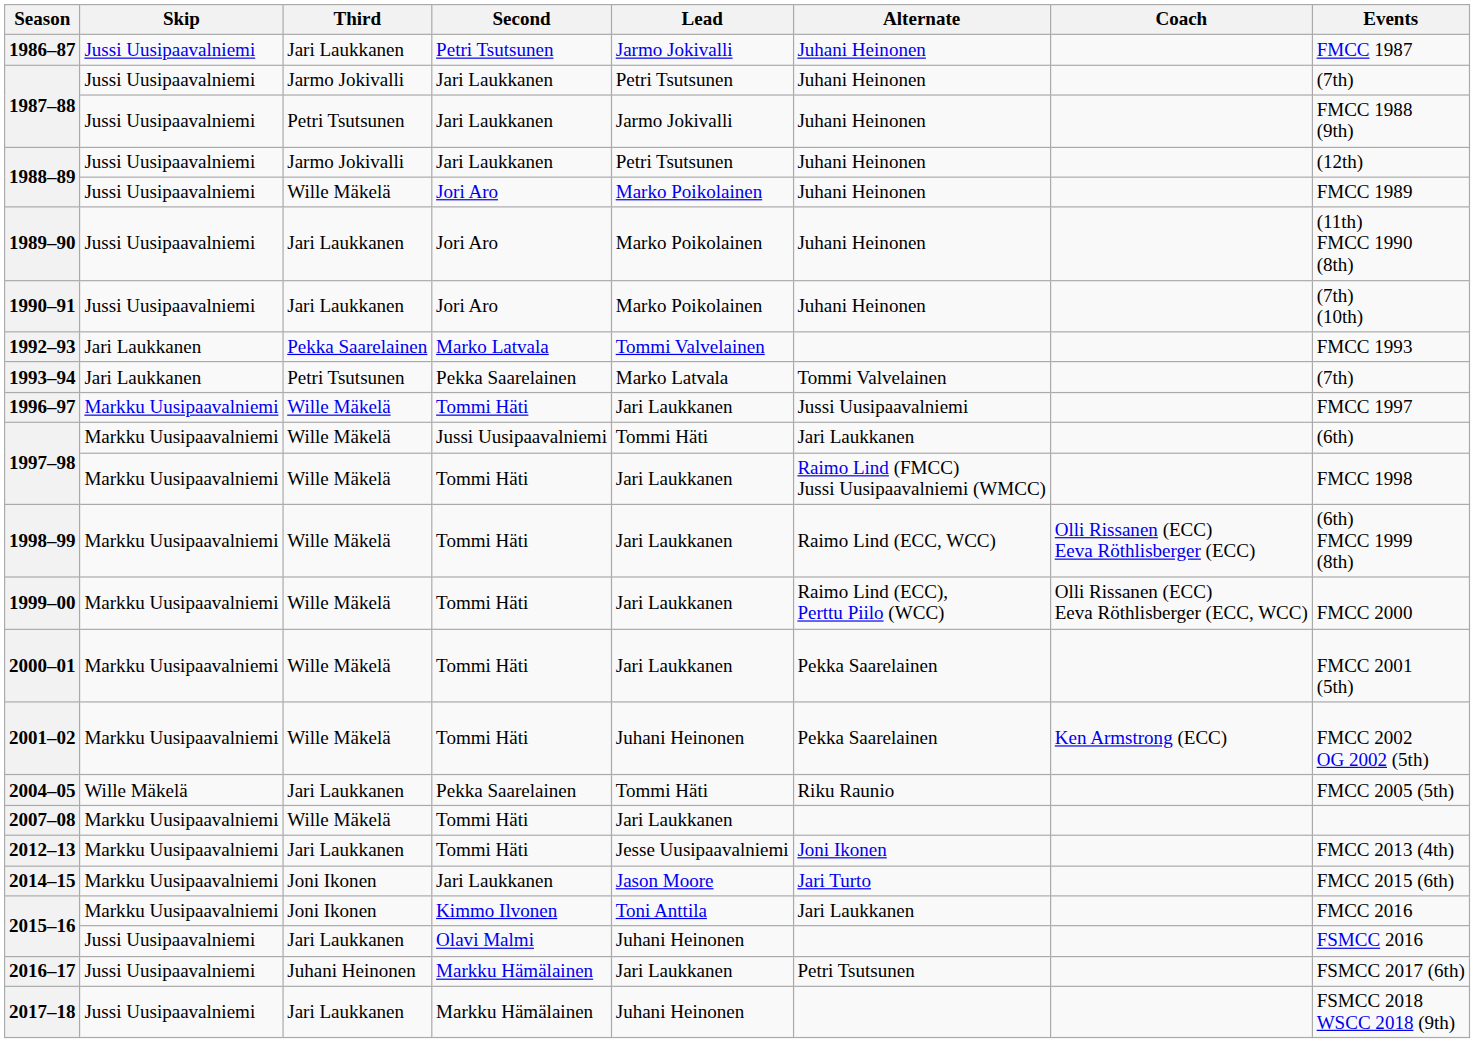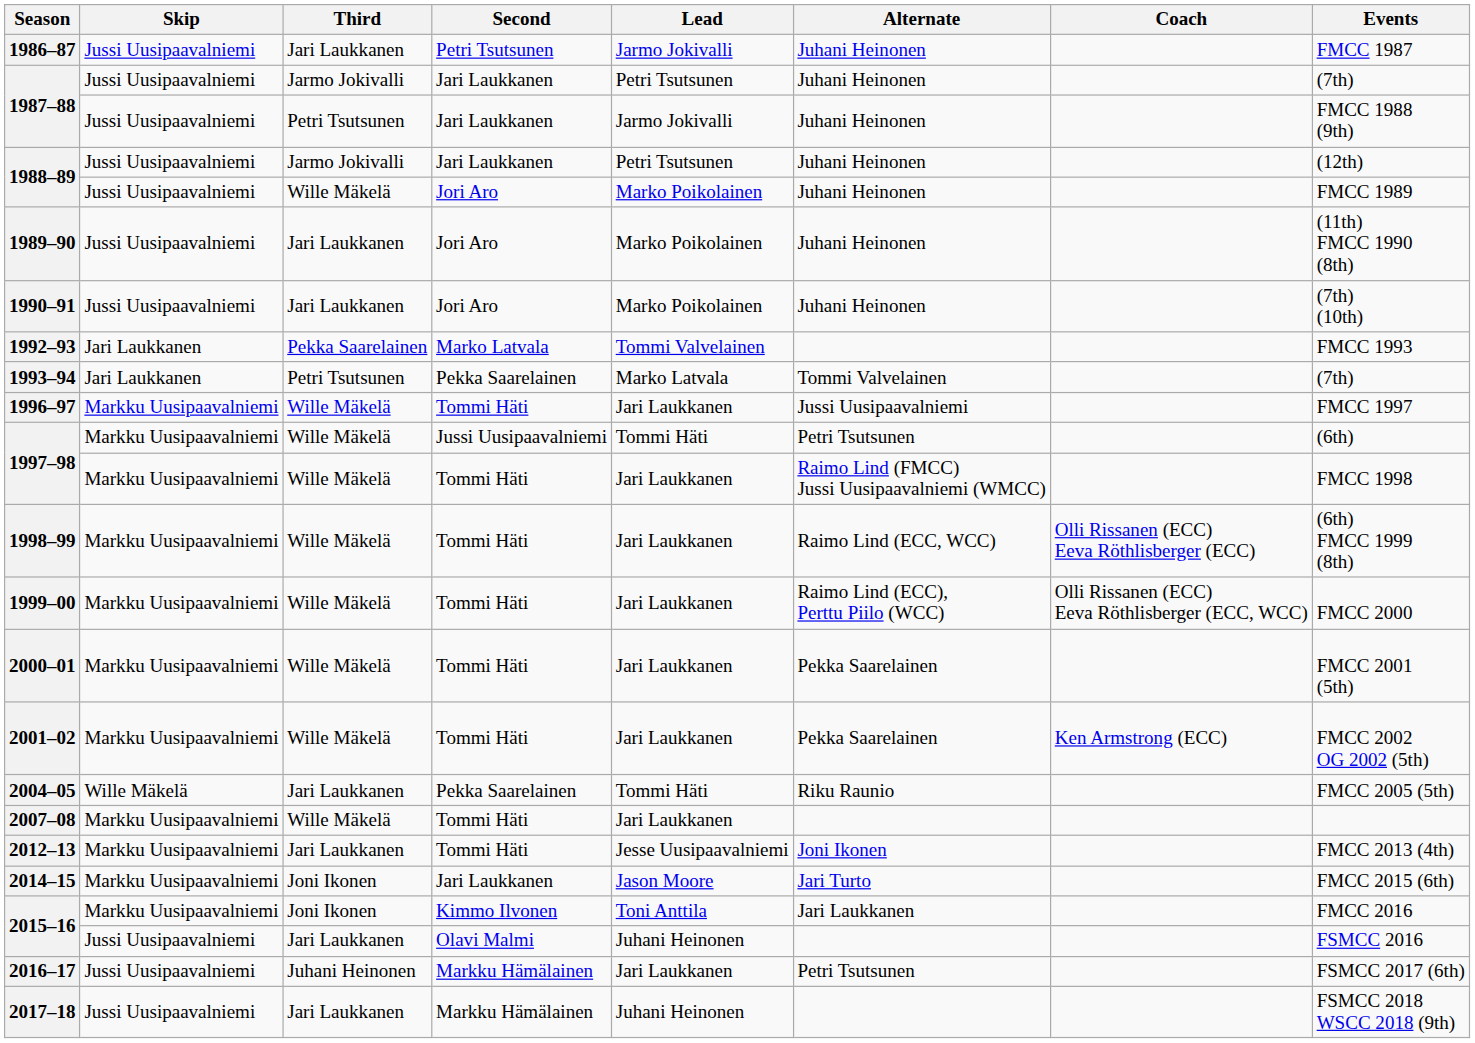 <table class="wikitable">
 <tr>
 <th scope="col">Season</th>
 <th scope="col">Skip</th>
 <th scope="col">Third</th>
 <th scope="col">Second</th>
 <th scope="col">Lead</th>
 <th scope="col">Alternate</th>
 <th scope="col">Coach</th>
 <th scope="col">Events</th>
 </tr>
 <tr>
 <th scope="row">1986–87</th>
 <td><a href='#'>Jussi Uusipaavalniemi</a></td>
 <td>Jari Laukkanen</td>
 <td><a href='#'>Petri Tsutsunen</a></td>
 <td><a href='#'>Jarmo Jokivalli</a></td>
 <td><a href='#'>Juhani Heinonen</a></td>
 <td></td>
 <td><a href='#'>FMCC</a> 1987 </td>
 </tr>
 <tr>
 <th scope="row" rowspan=2>1987–88</th>
 <td>Jussi Uusipaavalniemi</td>
 <td>Jarmo Jokivalli</td>
 <td>Jari Laukkanen</td>
 <td>Petri Tsutsunen</td>
 <td>Juhani Heinonen</td>
 <td></td>
 <td> (7th)</td>
 </tr>
 <tr>
 <td>Jussi Uusipaavalniemi</td>
 <td>Petri Tsutsunen</td>
 <td>Jari Laukkanen</td>
 <td>Jarmo Jokivalli</td>
 <td>Juhani Heinonen</td>
 <td></td>
 <td>FMCC 1988 <br> (9th)</td>
 </tr>
 <tr>
 <th scope="row" rowspan=2>1988–89</th>
 <td>Jussi Uusipaavalniemi</td>
 <td>Jarmo Jokivalli</td>
 <td>Jari Laukkanen</td>
 <td>Petri Tsutsunen</td>
 <td>Juhani Heinonen</td>
 <td></td>
 <td> (12th)</td>
 </tr>
 <tr>
 <td>Jussi Uusipaavalniemi</td>
 <td>Wille Mäkelä</td>
 <td><a href='#'>Jori Aro</a></td>
 <td><a href='#'>Marko Poikolainen</a></td>
 <td>Juhani Heinonen</td>
 <td></td>
 <td>FMCC 1989 </td>
 </tr>
 <tr>
 <th scope="row">1989–90</th>
 <td>Jussi Uusipaavalniemi</td>
 <td>Jari Laukkanen</td>
 <td>Jori Aro</td>
 <td>Marko Poikolainen</td>
 <td>Juhani Heinonen</td>
 <td></td>
 <td> (11th)<br>FMCC 1990 <br> (8th)</td>
 </tr>
 <tr>
 <th scope="row">1990–91</th>
 <td>Jussi Uusipaavalniemi</td>
 <td>Jari Laukkanen</td>
 <td>Jori Aro</td>
 <td>Marko Poikolainen</td>
 <td>Juhani Heinonen</td>
 <td></td>
 <td> (7th)<br> (10th)</td>
 </tr>
 <tr>
 <th scope="row">1992–93</th>
 <td>Jari Laukkanen</td>
 <td><a href='#'>Pekka Saarelainen</a></td>
 <td><a href='#'>Marko Latvala</a></td>
 <td><a href='#'>Tommi Valvelainen</a></td>
 <td></td>
 <td></td>
 <td>FMCC 1993 </td>
 </tr>
 <tr>
 <th scope="row">1993–94</th>
 <td>Jari Laukkanen</td>
 <td>Petri Tsutsunen</td>
 <td>Pekka Saarelainen</td>
 <td>Marko Latvala</td>
 <td>Tommi Valvelainen</td>
 <td></td>
 <td> (7th)</td>
 </tr>
 <tr>
 <th scope="row">1996–97</th>
 <td><a href='#'>Markku Uusipaavalniemi</a></td>
 <td><a href='#'>Wille Mäkelä</a></td>
 <td><a href='#'>Tommi Häti</a></td>
 <td>Jari Laukkanen</td>
 <td>Jussi Uusipaavalniemi</td>
 <td></td>
 <td>FMCC 1997 </td>
 </tr>
 <tr>
 <th scope="row" rowspan=2>1997–98</th>
 <td>Markku Uusipaavalniemi</td>
 <td>Wille Mäkelä</td>
 <td>Jussi Uusipaavalniemi</td>
 <td>Tommi Häti</td>
-<td>Jari Laukkanen</td>
+<td>Petri Tsutsunen</td>
 <td></td>
 <td> (6th)</td>
 </tr>
 <tr>
 <td>Markku Uusipaavalniemi</td>
 <td>Wille Mäkelä</td>
 <td>Tommi Häti</td>
 <td>Jari Laukkanen</td>
 <td><a href='#'>Raimo Lind</a> (FMCC)<br>Jussi Uusipaavalniemi (WMCC)</td>
 <td></td>
 <td>FMCC 1998 <br> </td>
 </tr>
 <tr>
 <th scope="row">1998–99</th>
 <td>Markku Uusipaavalniemi</td>
 <td>Wille Mäkelä</td>
 <td>Tommi Häti</td>
 <td>Jari Laukkanen</td>
 <td>Raimo Lind (ECC, WCC)</td>
 <td><a href='#'>Olli Rissanen</a> (ECC)<br><a href='#'>Eeva Röthlisberger</a> (ECC)</td>
 <td> (6th)<br>FMCC 1999 <br> (8th)</td>
 </tr>
 <tr>
 <th scope="row">1999–00</th>
 <td>Markku Uusipaavalniemi</td>
 <td>Wille Mäkelä</td>
 <td>Tommi Häti</td>
 <td>Jari Laukkanen</td>
 <td>Raimo Lind (ECC),<br><a href='#'>Perttu Piilo</a> (WCC)</td>
 <td>Olli Rissanen (ECC)<br>Eeva Röthlisberger (ECC, WCC)</td>
 <td> <br>FMCC 2000 <br> </td>
 </tr>
 <tr>
 <th scope="row">2000–01</th>
 <td>Markku Uusipaavalniemi</td>
 <td>Wille Mäkelä</td>
 <td>Tommi Häti</td>
 <td>Jari Laukkanen</td>
 <td>Pekka Saarelainen</td>
 <td></td>
 <td> <br>FMCC 2001 <br> (5th)</td>
 </tr>
 <tr>
 <th scope="row">2001–02</th>
 <td>Markku Uusipaavalniemi</td>
 <td>Wille Mäkelä</td>
 <td>Tommi Häti</td>
-<td>Juhani Heinonen</td>
+<td>Jari Laukkanen</td>
 <td>Pekka Saarelainen</td>
 <td><a href='#'>Ken Armstrong</a> (ECC)</td>
 <td> <br>FMCC 2002 <br><a href='#'>OG 2002</a> (5th)</td>
 </tr>
 <tr>
 <th scope="row">2004–05</th>
 <td>Wille Mäkelä</td>
 <td>Jari Laukkanen</td>
 <td>Pekka Saarelainen</td>
 <td>Tommi Häti</td>
 <td>Riku Raunio</td>
 <td></td>
 <td>FMCC 2005 (5th)</td>
 </tr>
 <tr>
 <th scope="row">2007–08</th>
 <td>Markku Uusipaavalniemi</td>
 <td>Wille Mäkelä</td>
 <td>Tommi Häti</td>
 <td>Jari Laukkanen</td>
 <td></td>
 <td></td>
 <td></td>
 </tr>
 <tr>
 <th scope="row">2012–13</th>
 <td>Markku Uusipaavalniemi</td>
 <td>Jari Laukkanen</td>
 <td>Tommi Häti</td>
 <td>Jesse Uusipaavalniemi</td>
 <td><a href='#'>Joni Ikonen</a></td>
 <td></td>
 <td>FMCC 2013 (4th)</td>
 </tr>
 <tr>
 <th scope="row">2014–15</th>
 <td>Markku Uusipaavalniemi</td>
 <td>Joni Ikonen</td>
 <td>Jari Laukkanen</td>
 <td><a href='#'>Jason Moore</a></td>
 <td><a href='#'>Jari Turto</a></td>
 <td></td>
 <td>FMCC 2015 (6th)</td>
 </tr>
 <tr>
 <th scope="row" rowspan=2>2015–16</th>
 <td>Markku Uusipaavalniemi</td>
 <td>Joni Ikonen</td>
 <td><a href='#'>Kimmo Ilvonen</a></td>
 <td><a href='#'>Toni Anttila</a></td>
 <td>Jari Laukkanen</td>
 <td></td>
 <td>FMCC 2016 </td>
 </tr>
 <tr>
 <td>Jussi Uusipaavalniemi</td>
 <td>Jari Laukkanen</td>
 <td><a href='#'>Olavi Malmi</a></td>
 <td>Juhani Heinonen</td>
 <td></td>
 <td></td>
 <td><a href='#'>FSMCC</a> 2016 </td>
 </tr>
 <tr>
 <th scope="row">2016–17</th>
 <td>Jussi Uusipaavalniemi</td>
 <td>Juhani Heinonen</td>
 <td><a href='#'>Markku Hämälainen</a></td>
 <td>Jari Laukkanen</td>
 <td>Petri Tsutsunen</td>
 <td></td>
 <td>FSMCC 2017 (6th)</td>
 </tr>
 <tr>
 <th scope="row">2017–18</th>
 <td>Jussi Uusipaavalniemi</td>
 <td>Jari Laukkanen</td>
 <td>Markku Hämälainen</td>
 <td>Juhani Heinonen</td>
 <td></td>
 <td></td>
 <td>FSMCC 2018 <br><a href='#'>WSCC 2018</a> (9th)</td>
 </tr>
 </table>
